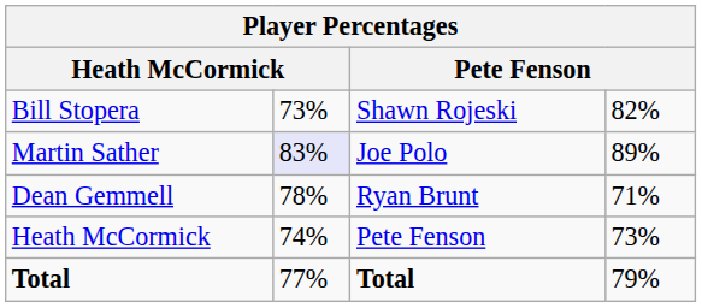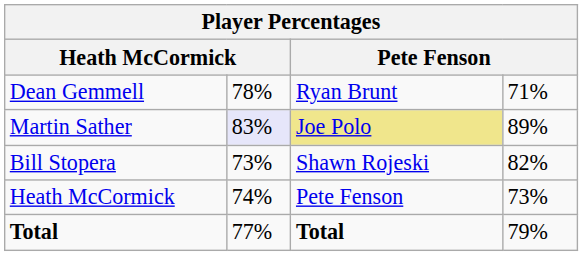 <table class="wikitable">
 <tr>
 <th colspan=4 width=400>Player Percentages</th>
 </tr>
 <tr>
 <th colspan=2 width=200> Heath McCormick</th>
 <th colspan=2 width=200> Pete Fenson</th>
 </tr>
 <tr>
+<td><a href='#'>Dean Gemmell</a></td>
+<td>78%</td>
+<td><a href='#'>Ryan Brunt</a></td>
+<td>71%</td>
+</tr>
+<tr>
+<td><a href='#'>Martin Sather</a></td>
+<td style="background: lavender;">83%</td>
+<td style="background: khaki;"><a href='#'>Joe Polo</a></td>
+<td>89%</td>
+</tr>
+<tr>
 <td><a href='#'>Bill Stopera</a></td>
 <td>73%</td>
 <td><a href='#'>Shawn Rojeski</a></td>
 <td>82%</td>
-</tr>
-<tr>
-<td><a href='#'>Martin Sather</a></td>
-<td style="background: lavender;">83%</td>
-<td><a href='#'>Joe Polo</a></td>
-<td>89%</td>
-</tr>
-<tr>
-<td><a href='#'>Dean Gemmell</a></td>
-<td>78%</td>
-<td><a href='#'>Ryan Brunt</a></td>
-<td>71%</td>
 </tr>
 <tr>
 <td><a href='#'>Heath McCormick</a></td>
 <td>74%</td>
 <td><a href='#'>Pete Fenson</a></td>
 <td>73%</td>
 </tr>
 <tr>
 <td><strong>Total</strong></td>
 <td>77%</td>
 <td><strong>Total</strong></td>
 <td>79%</td>
 </tr>
 </table>
